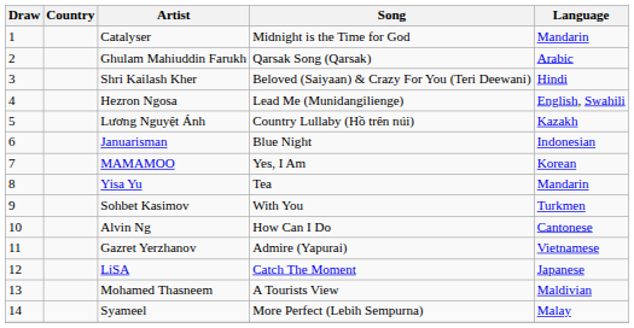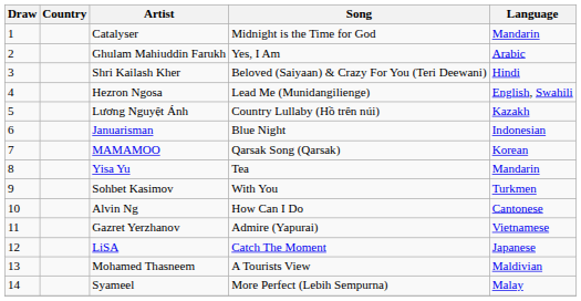 <table class="sortable wikitable">
 <tr>
 <th>Draw</th>
 <th>Country</th>
 <th>Artist</th>
 <th>Song</th>
 <th>Language</th>
 </tr>
 <tr>
 <td>1</td>
 <td></td>
 <td>Catalyser</td>
 <td>Midnight is the Time for God</td>
 <td><a href='#'>Mandarin</a></td>
 </tr>
 <tr>
 <td>2</td>
 <td></td>
 <td>Ghulam Mahiuddin Farukh</td>
-<td>Qarsak Song (Qarsak)</td>
+<td>Yes, I Am</td>
 <td><a href='#'>Arabic</a></td>
 </tr>
 <tr>
 <td>3</td>
 <td></td>
 <td>Shri Kailash Kher</td>
 <td>Beloved (Saiyaan) & Crazy For You (Teri Deewani)</td>
 <td><a href='#'>Hindi</a></td>
 </tr>
 <tr>
 <td>4</td>
 <td></td>
 <td>Hezron Ngosa</td>
 <td>Lead Me (Munidangilienge)</td>
 <td><a href='#'>English</a>, <a href='#'>Swahili</a></td>
 </tr>
 <tr>
 <td>5</td>
 <td></td>
 <td>Lương Nguyệt Ánh</td>
 <td>Country Lullaby (Hồ trên núi)</td>
 <td><a href='#'>Kazakh</a></td>
 </tr>
 <tr>
 <td>6</td>
 <td></td>
 <td><a href='#'>Januarisman</a></td>
 <td>Blue Night</td>
 <td><a href='#'>Indonesian</a></td>
 </tr>
 <tr>
 <td>7</td>
 <td></td>
 <td><a href='#'>MAMAMOO</a></td>
-<td>Yes, I Am</td>
+<td>Qarsak Song (Qarsak)</td>
 <td><a href='#'>Korean</a></td>
 </tr>
 <tr>
 <td>8</td>
 <td></td>
 <td><a href='#'>Yisa Yu</a></td>
 <td>Tea</td>
 <td><a href='#'>Mandarin</a></td>
 </tr>
 <tr>
 <td>9</td>
 <td></td>
 <td>Sohbet Kasimov</td>
 <td>With You</td>
 <td><a href='#'>Turkmen</a></td>
 </tr>
 <tr>
 <td>10</td>
 <td></td>
 <td>Alvin Ng</td>
 <td>How Can I Do</td>
 <td><a href='#'>Cantonese</a></td>
 </tr>
 <tr>
 <td>11</td>
 <td></td>
 <td>Gazret Yerzhanov</td>
 <td>Admire (Yapurai)</td>
 <td><a href='#'>Vietnamese</a></td>
 </tr>
 <tr>
 <td>12</td>
 <td></td>
 <td><a href='#'>LiSA</a></td>
 <td><a href='#'>Catch The Moment</a></td>
 <td><a href='#'>Japanese</a></td>
 </tr>
 <tr>
 <td>13</td>
 <td></td>
 <td>Mohamed Thasneem</td>
 <td>A Tourists View</td>
 <td><a href='#'>Maldivian</a></td>
 </tr>
 <tr>
 <td>14</td>
 <td></td>
 <td>Syameel</td>
 <td>More Perfect (Lebih Sempurna)</td>
 <td><a href='#'>Malay</a></td>
 </tr>
 <tr>
 </tr>
 </table>
